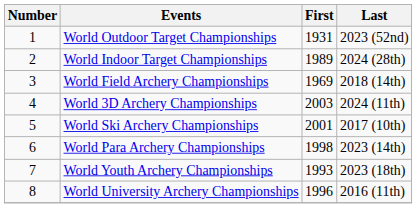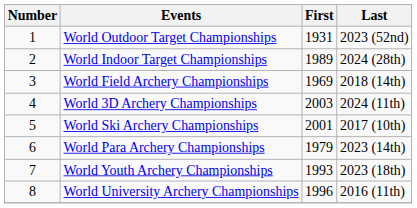 <table class="wikitable sortable">
 <tr>
 <th>Number</th>
 <th>Events</th>
 <th>First</th>
 <th>Last</th>
 </tr>
 <tr>
 <td align=center>1</td>
 <td><a href='#'>World Outdoor Target Championships</a></td>
 <td>1931</td>
 <td>2023 (52nd)</td>
 </tr>
 <tr>
 <td align=center>2</td>
 <td><a href='#'>World Indoor Target Championships</a></td>
 <td>1989</td>
 <td>2024 (28th)</td>
 </tr>
 <tr>
 <td align=center>3</td>
 <td><a href='#'>World Field Archery Championships</a></td>
 <td>1969</td>
 <td>2018 (14th)</td>
 </tr>
 <tr>
 <td align=center>4</td>
 <td><a href='#'>World 3D Archery Championships</a></td>
 <td>2003</td>
 <td>2024 (11th)</td>
 </tr>
 <tr>
 <td align=center>5</td>
 <td><a href='#'>World Ski Archery Championships</a></td>
 <td>2001</td>
 <td>2017 (10th)</td>
 </tr>
 <tr>
 <td align=center>6</td>
 <td><a href='#'>World Para Archery Championships</a></td>
-<td>1998</td>
+<td>1979</td>
 <td>2023 (14th)</td>
 </tr>
 <tr>
 <td align=center>7</td>
 <td><a href='#'>World Youth Archery Championships</a></td>
 <td>1993</td>
 <td>2023 (18th)</td>
 </tr>
 <tr>
 <td align=center>8</td>
 <td><a href='#'>World University Archery Championships</a></td>
 <td>1996</td>
 <td>2016 (11th)</td>
 </tr>
 <tr>
 </tr>
 </table>
